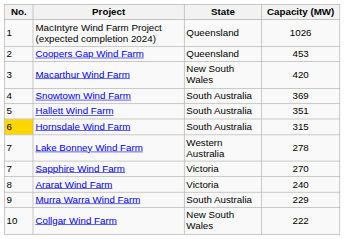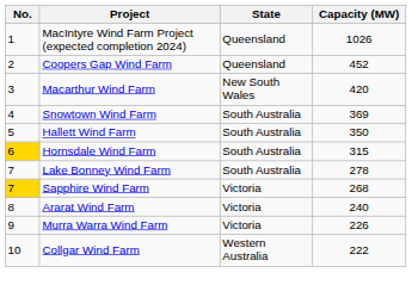 <table class="wikitable sortable">
 <tr>
 <th scope="col" width="40">No.</th>
 <th scope="col" width="240">Project</th>
 <th scope="col" width="120">State</th>
 <th scope="col" width="120">Capacity (MW)</th>
 </tr>
 <tr>
 <td>1</td>
 <td>MacIntyre Wind Farm Project (expected completion 2024)</td>
 <td>Queensland</td>
 <td align="center">1026</td>
 </tr>
 <tr>
 <td>2</td>
 <td><a href='#'>Coopers Gap Wind Farm</a></td>
 <td>Queensland</td>
-<td align="center">453</td>
+<td align="center">452</td>
 </tr>
 <tr>
 <td>3</td>
 <td><a href='#'>Macarthur Wind Farm</a></td>
 <td>New South Wales</td>
 <td align="center">420</td>
 </tr>
 <tr>
 <td>4</td>
 <td><a href='#'>Snowtown Wind Farm</a></td>
 <td>South Australia</td>
 <td align="center">369</td>
 </tr>
 <tr>
 <td>5</td>
 <td><a href='#'>Hallett Wind Farm</a></td>
 <td>South Australia</td>
-<td align="center">351</td>
+<td align="center">350</td>
 </tr>
 <tr>
 <td style="background: gold;">6</td>
 <td><a href='#'>Hornsdale Wind Farm</a></td>
 <td>South Australia</td>
 <td align="center">315</td>
 </tr>
 <tr>
 <td>7</td>
 <td><a href='#'>Lake Bonney Wind Farm</a></td>
-<td>Western Australia</td>
+<td>South Australia</td>
 <td align="center">278</td>
 </tr>
 <tr>
-<td>7</td>
+<td style="background: gold;">7</td>
 <td><a href='#'>Sapphire Wind Farm</a></td>
 <td>Victoria</td>
-<td align="center">270</td>
+<td align="center">268</td>
 </tr>
 <tr>
 <td>8</td>
 <td><a href='#'>Ararat Wind Farm</a></td>
 <td>Victoria</td>
 <td align="center">240</td>
 </tr>
 <tr>
 <td>9</td>
 <td><a href='#'>Murra Warra Wind Farm</a></td>
-<td>South Australia</td>
-<td align="center">229</td>
+<td>Victoria</td>
+<td align="center">226</td>
 </tr>
 <tr>
 <td>10</td>
 <td><a href='#'>Collgar Wind Farm</a></td>
-<td>New South Wales</td>
+<td>Western Australia</td>
 <td align="center">222</td>
 </tr>
 </table>
